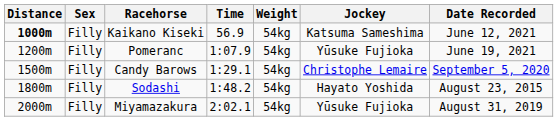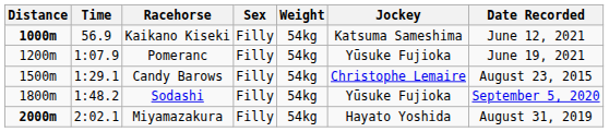 <table class="wikitable" style="text-align: center;">
 <tr>
 <th>Distance</th>
+<th>Time</th>
+<th>Racehorse</th>
 <th>Sex</th>
-<th>Racehorse</th>
-<th>Time</th>
 <th>Weight</th>
 <th>Jockey</th>
 <th>Date Recorded</th>
 </tr>
 <tr>
 <td><strong>1000m</strong></td>
+<td>56.9</td>
+<td>Kaikano Kiseki</td>
 <td>Filly</td>
-<td>Kaikano Kiseki</td>
-<td>56.9</td>
 <td>54kg</td>
 <td>Katsuma Sameshima</td>
 <td>June 12, 2021</td>
 </tr>
 <tr>
 <td>1200m</td>
+<td>1:07.9</td>
+<td>Pomeranc</td>
 <td>Filly</td>
-<td>Pomeranc</td>
-<td>1:07.9</td>
 <td>54kg</td>
 <td>Yūsuke Fujioka</td>
 <td>June 19, 2021</td>
 </tr>
 <tr>
 <td>1500m</td>
+<td>1:29.1</td>
+<td>Candy Barows</td>
 <td>Filly</td>
-<td>Candy Barows</td>
-<td>1:29.1</td>
 <td>54kg</td>
 <td><a href='#'>Christophe Lemaire</a></td>
+<td>August 23, 2015</td>
+</tr>
+<tr>
+<td>1800m</td>
+<td>1:48.2</td>
+<td><a href='#'>Sodashi</a></td>
+<td>Filly</td>
+<td>54kg</td>
+<td>Yūsuke Fujioka</td>
 <td><a href='#'>September 5, 2020</a></td>
 </tr>
 <tr>
-<td>1800m</td>
+<td><strong>2000m</strong></td>
+<td>2:02.1</td>
+<td>Miyamazakura</td>
 <td>Filly</td>
-<td><a href='#'>Sodashi</a></td>
-<td>1:48.2</td>
 <td>54kg</td>
 <td>Hayato Yoshida</td>
-<td>August 23, 2015</td>
-</tr>
-<tr>
-<td>2000m</td>
-<td>Filly</td>
-<td>Miyamazakura</td>
-<td>2:02.1</td>
-<td>54kg</td>
-<td>Yūsuke Fujioka</td>
 <td>August 31, 2019</td>
 </tr>
 </table>
